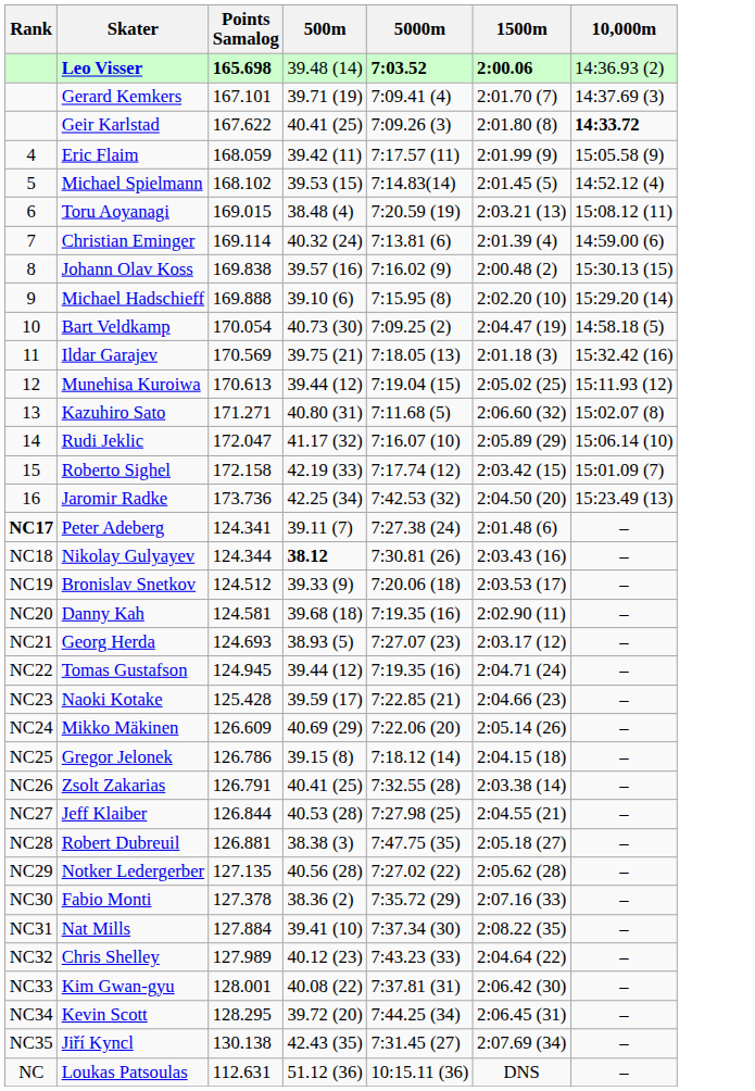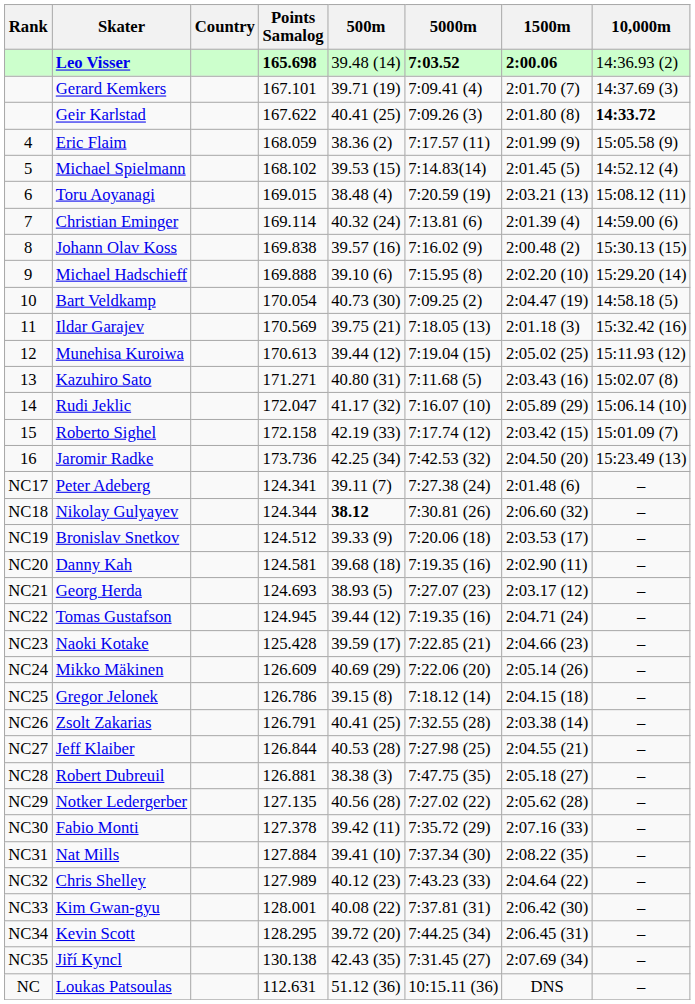 <table class="wikitable sortable" style="text-align:left">
 <tr>
 <th>Rank</th>
 <th>Skater</th>
+<th>Country</th>
 <th>Points <br> Samalog</th>
 <th>500m</th>
 <th>5000m</th>
 <th>1500m</th>
 <th>10,000m</th>
 </tr>
 <tr bgcolor=ccffcc>
 <td style="text-align:center"></td>
 <td><strong><a href='#'>Leo Visser</a></strong></td>
+<td></td>
 <td><strong>165.698</strong></td>
 <td>39.48 (14)</td>
 <td><strong>7:03.52</strong> </td>
 <td><strong>2:00.06</strong> </td>
 <td>14:36.93 (2)</td>
 </tr>
 <tr>
 <td style="text-align:center"></td>
 <td><a href='#'>Gerard Kemkers</a></td>
+<td></td>
 <td>167.101</td>
 <td>39.71 (19)</td>
 <td>7:09.41 (4)</td>
 <td>2:01.70 (7)</td>
 <td>14:37.69 (3)</td>
 </tr>
 <tr>
 <td style="text-align:center"></td>
 <td><a href='#'>Geir Karlstad</a></td>
+<td></td>
 <td>167.622</td>
 <td>40.41 (25)</td>
 <td>7:09.26 (3)</td>
 <td>2:01.80 (8)</td>
 <td><strong>14:33.72</strong> </td>
 </tr>
 <tr>
 <td style="text-align:center">4</td>
 <td><a href='#'>Eric Flaim</a></td>
+<td></td>
 <td>168.059</td>
-<td>39.42 (11)</td>
+<td>38.36 (2)</td>
 <td>7:17.57 (11)</td>
 <td>2:01.99 (9)</td>
 <td>15:05.58 (9)</td>
 </tr>
 <tr>
 <td style="text-align:center">5</td>
 <td><a href='#'>Michael Spielmann</a></td>
+<td></td>
 <td>168.102</td>
 <td>39.53 (15)</td>
 <td>7:14.83(14)</td>
 <td>2:01.45 (5)</td>
 <td>14:52.12 (4)</td>
 </tr>
 <tr>
 <td style="text-align:center">6</td>
 <td><a href='#'>Toru Aoyanagi</a></td>
+<td></td>
 <td>169.015</td>
 <td>38.48 (4)</td>
 <td>7:20.59 (19)</td>
 <td>2:03.21 (13)</td>
 <td>15:08.12 (11)</td>
 </tr>
 <tr>
 <td style="text-align:center">7</td>
 <td><a href='#'>Christian Eminger</a></td>
+<td></td>
 <td>169.114</td>
 <td>40.32 (24)</td>
 <td>7:13.81 (6)</td>
 <td>2:01.39 (4)</td>
 <td>14:59.00 (6)</td>
 </tr>
 <tr>
 <td style="text-align:center">8</td>
 <td><a href='#'>Johann Olav Koss</a></td>
+<td></td>
 <td>169.838</td>
 <td>39.57 (16)</td>
 <td>7:16.02 (9)</td>
 <td>2:00.48 (2)</td>
 <td>15:30.13 (15)</td>
 </tr>
 <tr>
 <td style="text-align:center">9</td>
 <td><a href='#'>Michael Hadschieff</a></td>
+<td></td>
 <td>169.888</td>
 <td>39.10 (6)</td>
 <td>7:15.95 (8)</td>
 <td>2:02.20 (10)</td>
 <td>15:29.20 (14)</td>
 </tr>
 <tr>
 <td style="text-align:center">10</td>
 <td><a href='#'>Bart Veldkamp</a></td>
+<td></td>
 <td>170.054</td>
 <td>40.73 (30)</td>
 <td>7:09.25 (2)</td>
 <td>2:04.47 (19)</td>
 <td>14:58.18 (5)</td>
 </tr>
 <tr>
 <td style="text-align:center">11</td>
 <td><a href='#'>Ildar Garajev</a></td>
+<td></td>
 <td>170.569</td>
 <td>39.75 (21)</td>
 <td>7:18.05 (13)</td>
 <td>2:01.18 (3)</td>
 <td>15:32.42 (16)</td>
 </tr>
 <tr>
 <td style="text-align:center">12</td>
 <td><a href='#'>Munehisa Kuroiwa</a></td>
+<td></td>
 <td>170.613</td>
 <td>39.44 (12)</td>
 <td>7:19.04 (15)</td>
 <td>2:05.02 (25)</td>
 <td>15:11.93 (12)</td>
 </tr>
 <tr>
 <td style="text-align:center">13</td>
 <td><a href='#'>Kazuhiro Sato</a></td>
+<td></td>
 <td>171.271</td>
 <td>40.80 (31)</td>
 <td>7:11.68 (5)</td>
-<td>2:06.60 (32)</td>
+<td>2:03.43 (16)</td>
 <td>15:02.07 (8)</td>
 </tr>
 <tr>
 <td style="text-align:center">14</td>
 <td><a href='#'>Rudi Jeklic</a></td>
+<td></td>
 <td>172.047</td>
 <td>41.17 (32)</td>
 <td>7:16.07 (10)</td>
 <td>2:05.89 (29)</td>
 <td>15:06.14 (10)</td>
 </tr>
 <tr>
 <td style="text-align:center">15</td>
 <td><a href='#'>Roberto Sighel</a></td>
+<td></td>
 <td>172.158</td>
 <td>42.19 (33)</td>
 <td>7:17.74 (12)</td>
 <td>2:03.42 (15)</td>
 <td>15:01.09 (7)</td>
 </tr>
 <tr>
 <td style="text-align:center">16</td>
 <td><a href='#'>Jaromir Radke</a></td>
+<td></td>
 <td>173.736</td>
 <td>42.25 (34)</td>
 <td>7:42.53 (32)</td>
 <td>2:04.50 (20)</td>
 <td>15:23.49 (13)</td>
 </tr>
 <tr>
-<td style="text-align:center"><strong>NC17</strong></td>
+<td style="text-align:center">NC17</td>
 <td><a href='#'>Peter Adeberg</a></td>
+<td></td>
 <td>124.341</td>
 <td>39.11 (7)</td>
 <td>7:27.38 (24)</td>
 <td>2:01.48 (6)</td>
 <td style="text-align:center">–</td>
 </tr>
 <tr>
 <td style="text-align:center">NC18</td>
 <td><a href='#'>Nikolay Gulyayev</a></td>
+<td></td>
 <td>124.344</td>
 <td><strong>38.12</strong> </td>
 <td>7:30.81 (26)</td>
-<td>2:03.43 (16)</td>
+<td>2:06.60 (32)</td>
 <td style="text-align:center">–</td>
 </tr>
 <tr>
 <td style="text-align:center">NC19</td>
 <td><a href='#'>Bronislav Snetkov</a></td>
+<td></td>
 <td>124.512</td>
 <td>39.33 (9)</td>
 <td>7:20.06 (18)</td>
 <td>2:03.53 (17)</td>
 <td style="text-align:center">–</td>
 </tr>
 <tr>
 <td style="text-align:center">NC20</td>
 <td><a href='#'>Danny Kah</a></td>
+<td></td>
 <td>124.581</td>
 <td>39.68 (18)</td>
 <td>7:19.35 (16)</td>
 <td>2:02.90 (11)</td>
 <td style="text-align:center">–</td>
 </tr>
 <tr>
 <td style="text-align:center">NC21</td>
 <td><a href='#'>Georg Herda</a></td>
+<td></td>
 <td>124.693</td>
 <td>38.93 (5)</td>
 <td>7:27.07 (23)</td>
 <td>2:03.17 (12)</td>
 <td style="text-align:center">–</td>
 </tr>
 <tr>
 <td style="text-align:center">NC22</td>
 <td><a href='#'>Tomas Gustafson</a></td>
+<td></td>
 <td>124.945</td>
 <td>39.44 (12)</td>
 <td>7:19.35 (16)</td>
 <td>2:04.71 (24)</td>
 <td style="text-align:center">–</td>
 </tr>
 <tr>
 <td style="text-align:center">NC23</td>
 <td><a href='#'>Naoki Kotake</a></td>
+<td></td>
 <td>125.428</td>
 <td>39.59 (17)</td>
 <td>7:22.85 (21)</td>
 <td>2:04.66 (23)</td>
 <td style="text-align:center">–</td>
 </tr>
 <tr>
 <td style="text-align:center">NC24</td>
 <td><a href='#'>Mikko Mäkinen</a></td>
+<td></td>
 <td>126.609</td>
 <td>40.69 (29)</td>
 <td>7:22.06 (20)</td>
 <td>2:05.14 (26)</td>
 <td style="text-align:center">–</td>
 </tr>
 <tr>
 <td style="text-align:center">NC25</td>
 <td><a href='#'>Gregor Jelonek</a></td>
+<td></td>
 <td>126.786</td>
 <td>39.15 (8)</td>
 <td>7:18.12 (14)</td>
 <td>2:04.15 (18)</td>
 <td style="text-align:center">–</td>
 </tr>
 <tr>
 <td style="text-align:center">NC26</td>
 <td><a href='#'>Zsolt Zakarias</a></td>
+<td></td>
 <td>126.791</td>
 <td>40.41 (25)</td>
 <td>7:32.55 (28)</td>
 <td>2:03.38 (14)</td>
 <td style="text-align:center">–</td>
 </tr>
 <tr>
 <td style="text-align:center">NC27</td>
 <td><a href='#'>Jeff Klaiber</a></td>
+<td></td>
 <td>126.844</td>
 <td>40.53 (28)</td>
 <td>7:27.98 (25)</td>
 <td>2:04.55 (21)</td>
 <td style="text-align:center">–</td>
 </tr>
 <tr>
 <td style="text-align:center">NC28</td>
 <td><a href='#'>Robert Dubreuil</a></td>
+<td></td>
 <td>126.881</td>
 <td>38.38 (3)</td>
 <td>7:47.75 (35)</td>
 <td>2:05.18 (27)</td>
 <td style="text-align:center">–</td>
 </tr>
 <tr>
 <td style="text-align:center">NC29</td>
 <td><a href='#'>Notker Ledergerber</a></td>
+<td></td>
 <td>127.135</td>
 <td>40.56 (28)</td>
 <td>7:27.02 (22)</td>
 <td>2:05.62 (28)</td>
 <td style="text-align:center">–</td>
 </tr>
 <tr>
 <td style="text-align:center">NC30</td>
 <td><a href='#'>Fabio Monti</a></td>
+<td></td>
 <td>127.378</td>
-<td>38.36 (2)</td>
+<td>39.42 (11)</td>
 <td>7:35.72 (29)</td>
 <td>2:07.16 (33)</td>
 <td style="text-align:center">–</td>
 </tr>
 <tr>
 <td style="text-align:center">NC31</td>
 <td><a href='#'>Nat Mills</a></td>
+<td></td>
 <td>127.884</td>
 <td>39.41 (10)</td>
 <td>7:37.34 (30)</td>
 <td>2:08.22 (35)</td>
 <td style="text-align:center">–</td>
 </tr>
 <tr>
 <td style="text-align:center">NC32</td>
 <td><a href='#'>Chris Shelley</a></td>
+<td></td>
 <td>127.989</td>
 <td>40.12 (23)</td>
 <td>7:43.23 (33)</td>
 <td>2:04.64 (22)</td>
 <td style="text-align:center">–</td>
 </tr>
 <tr>
 <td style="text-align:center">NC33</td>
 <td><a href='#'>Kim Gwan-gyu</a></td>
+<td></td>
 <td>128.001</td>
 <td>40.08 (22)</td>
 <td>7:37.81 (31)</td>
 <td>2:06.42 (30)</td>
 <td style="text-align:center">–</td>
 </tr>
 <tr>
 <td style="text-align:center">NC34</td>
 <td><a href='#'>Kevin Scott</a></td>
+<td></td>
 <td>128.295</td>
 <td>39.72 (20)</td>
 <td>7:44.25 (34)</td>
 <td>2:06.45 (31)</td>
 <td style="text-align:center">–</td>
 </tr>
 <tr>
 <td style="text-align:center">NC35</td>
 <td><a href='#'>Jiří Kyncl</a></td>
+<td></td>
 <td>130.138</td>
 <td>42.43 (35)</td>
 <td>7:31.45 (27)</td>
 <td>2:07.69 (34)</td>
 <td style="text-align:center">–</td>
 </tr>
 <tr>
 <td style="text-align:center">NC</td>
 <td><a href='#'>Loukas Patsoulas</a></td>
+<td></td>
 <td>112.631</td>
 <td>51.12 (36)</td>
 <td>10:15.11 (36)</td>
 <td style="text-align:center">DNS</td>
 <td style="text-align:center">–</td>
 </tr>
 </table>
